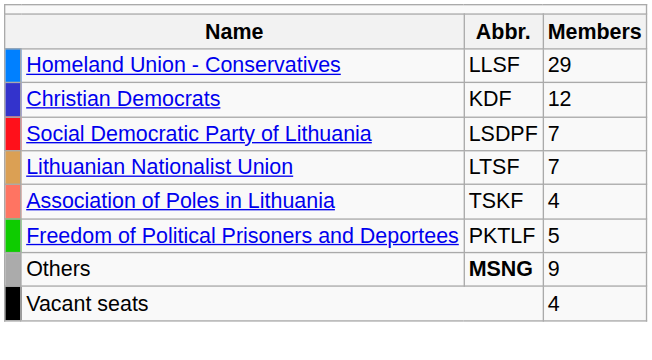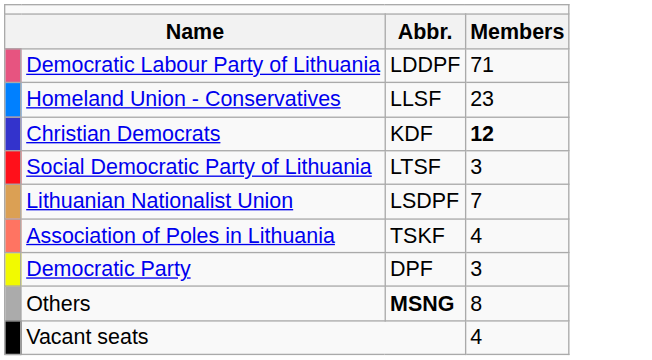 <table class=wikitable style=text-align:left>
 <tr>
 <td colspan=4 align=center></td>
 </tr>
 <tr>
 <th colspan=2>Name</th>
 <th>Abbr.</th>
 <th>Members</th>
 </tr>
 <tr>
+<td width=5px style="background-color: #E75480"></td>
+<td><a href='#'>Democratic Labour Party of Lithuania</a></td>
+<td>LDDPF</td>
+<td>71</td>
+</tr>
+<tr>
 <td width=5px style="background-color: #0080FF"></td>
 <td><a href='#'>Homeland Union - Conservatives</a></td>
 <td>LLSF</td>
-<td>29</td>
+<td>23</td>
 </tr>
 <tr>
 <td width=5px style="background-color: #3333CC"></td>
 <td><a href='#'>Christian Democrats</a></td>
 <td>KDF</td>
-<td>12</td>
+<td><strong>12</strong></td>
 </tr>
 <tr>
 <td width=5px style="background-color: #FF101A"></td>
 <td><a href='#'>Social Democratic Party of Lithuania</a></td>
-<td>LSDPF</td>
-<td>7</td>
+<td>LTSF</td>
+<td>3</td>
 </tr>
 <tr>
 <td width=5px style="background-color: #DBA054"></td>
 <td><a href='#'>Lithuanian Nationalist Union</a></td>
-<td>LTSF</td>
+<td>LSDPF</td>
 <td>7</td>
 </tr>
 <tr>
 <td width=5px style="background-color: #FF7462"></td>
 <td><a href='#'>Association of Poles in Lithuania</a></td>
 <td>TSKF</td>
 <td>4</td>
 </tr>
 <tr>
-<td width=5px style="background-color: #0ECC00"></td>
-<td><a href='#'>Freedom of Political Prisoners and Deportees</a></td>
-<td>PKTLF</td>
-<td>5</td>
+<td width=5px style="background-color: #F2FA00"></td>
+<td><a href='#'>Democratic Party</a></td>
+<td>DPF</td>
+<td>3</td>
 </tr>
 <tr>
 <td width=5px style="background-color: #ABABAB"></td>
 <td>Others</td>
 <td><strong>MSNG</strong></td>
-<td>9</td>
+<td>8</td>
 </tr>
 <tr>
 <td width=5px style="background-color: #000000"></td>
 <td colspan=2>Vacant seats</td>
 <td>4</td>
 </tr>
 </table>
